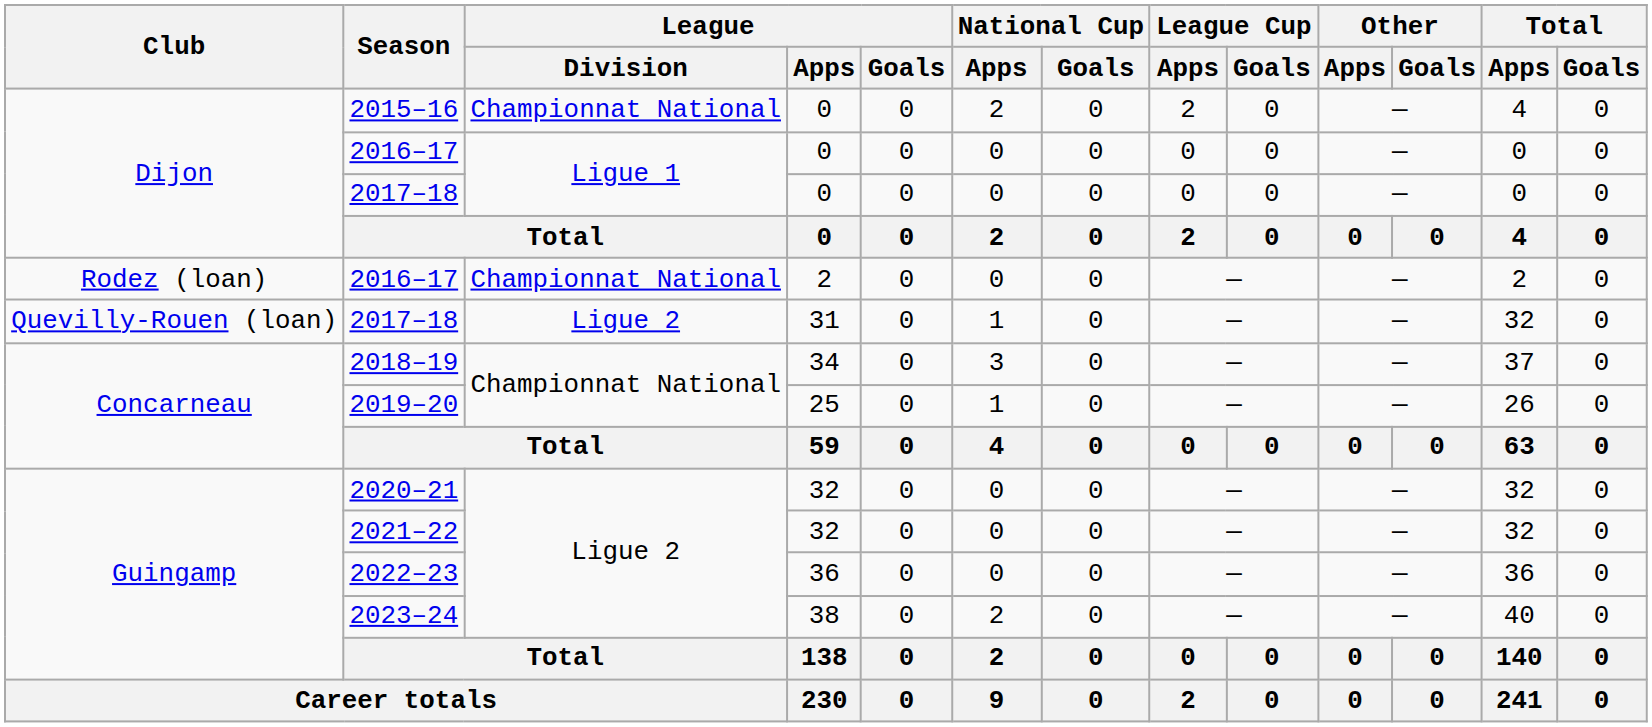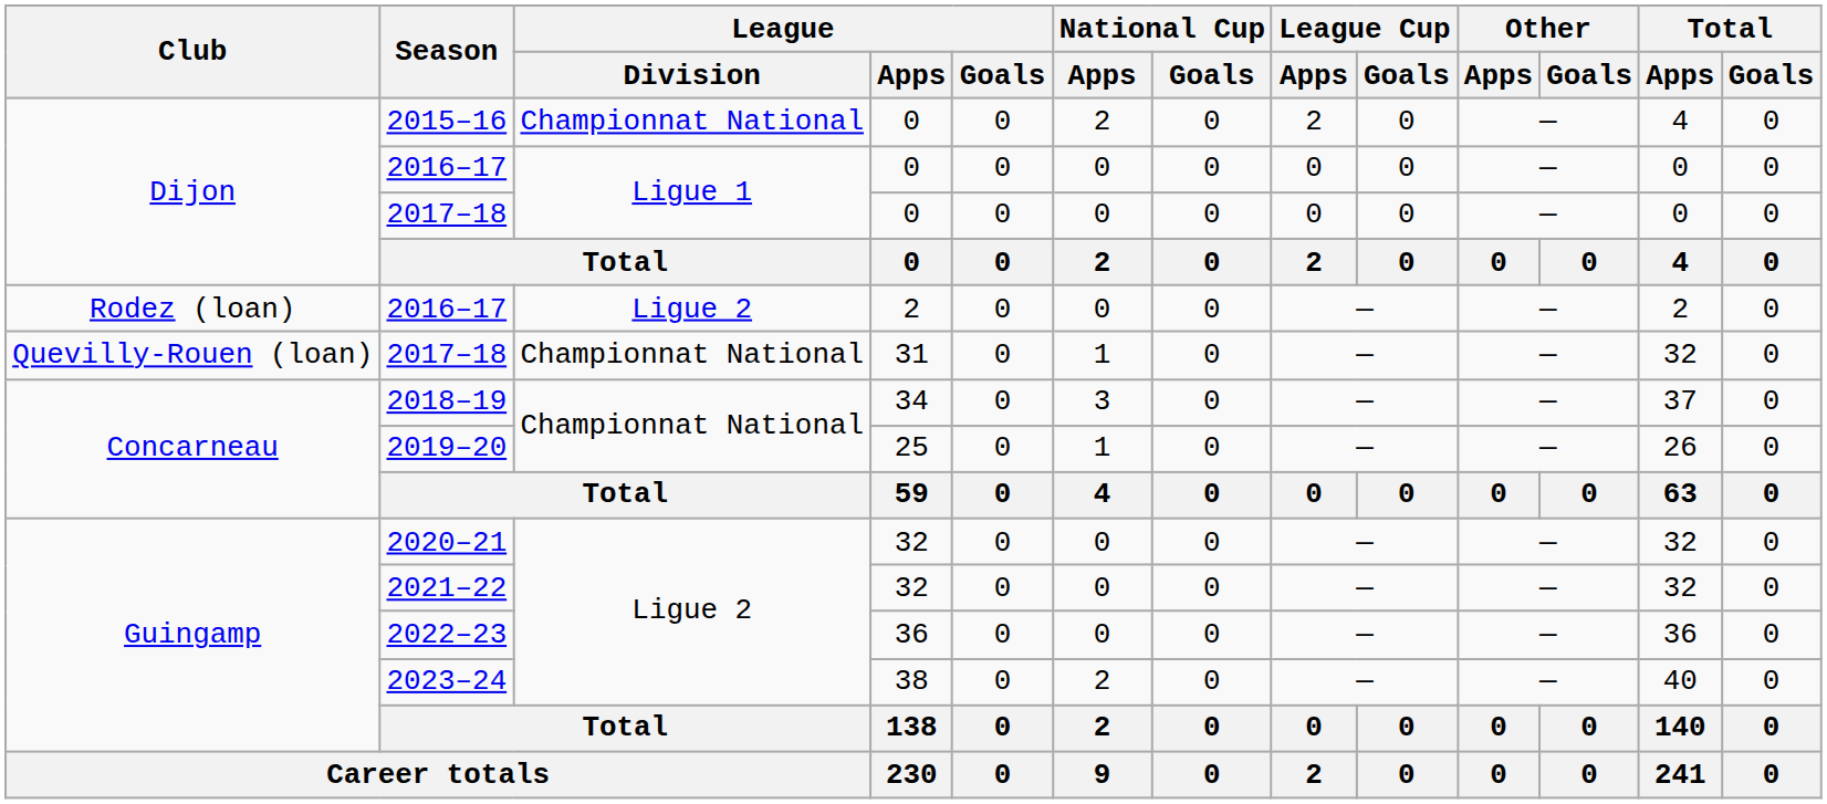 <table class="wikitable" style="text-align:center">
 <tr>
 <th rowspan="2">Club</th>
 <th rowspan="2">Season</th>
 <th colspan="3">League</th>
 <th colspan="2">National Cup</th>
 <th colspan="2">League Cup</th>
 <th colspan="2">Other</th>
 <th colspan="2">Total</th>
 </tr>
 <tr>
 <th>Division</th>
 <th>Apps</th>
 <th>Goals</th>
 <th>Apps</th>
 <th>Goals</th>
 <th>Apps</th>
 <th>Goals</th>
 <th>Apps</th>
 <th>Goals</th>
 <th>Apps</th>
 <th>Goals</th>
 </tr>
 <tr>
 <td rowspan="4"><a href='#'>Dijon</a></td>
 <td><a href='#'>2015–16</a></td>
 <td><a href='#'>Championnat National</a></td>
 <td>0</td>
 <td>0</td>
 <td>2</td>
 <td>0</td>
 <td>2</td>
 <td>0</td>
 <td colspan="2">—</td>
 <td>4</td>
 <td>0</td>
 </tr>
 <tr>
 <td><a href='#'>2016–17</a></td>
 <td rowspan="2"><a href='#'>Ligue 1</a></td>
 <td>0</td>
 <td>0</td>
 <td>0</td>
 <td>0</td>
 <td>0</td>
 <td>0</td>
 <td colspan="2">—</td>
 <td>0</td>
 <td>0</td>
 </tr>
 <tr>
 <td><a href='#'>2017–18</a></td>
 <td>0</td>
 <td>0</td>
 <td>0</td>
 <td>0</td>
 <td>0</td>
 <td>0</td>
 <td colspan="2">—</td>
 <td>0</td>
 <td>0</td>
 </tr>
 <tr>
 <th colspan="2">Total</th>
 <th>0</th>
 <th>0</th>
 <th>2</th>
 <th>0</th>
 <th>2</th>
 <th>0</th>
 <th>0</th>
 <th>0</th>
 <th>4</th>
 <th>0</th>
 </tr>
 <tr>
 <td><a href='#'>Rodez</a> (loan)</td>
 <td><a href='#'>2016–17</a></td>
-<td><a href='#'>Championnat National</a></td>
+<td><a href='#'>Ligue 2</a></td>
 <td>2</td>
 <td>0</td>
 <td>0</td>
 <td>0</td>
 <td colspan="2">—</td>
 <td colspan="2">—</td>
 <td>2</td>
 <td>0</td>
 </tr>
 <tr>
 <td><a href='#'>Quevilly-Rouen</a> (loan)</td>
 <td><a href='#'>2017–18</a></td>
-<td><a href='#'>Ligue 2</a></td>
+<td>Championnat National</td>
 <td>31</td>
 <td>0</td>
 <td>1</td>
 <td>0</td>
 <td colspan="2">—</td>
 <td colspan="2">—</td>
 <td>32</td>
 <td>0</td>
 </tr>
 <tr>
 <td rowspan="3"><a href='#'>Concarneau</a></td>
 <td><a href='#'>2018–19</a></td>
 <td rowspan="2">Championnat National</td>
 <td>34</td>
 <td>0</td>
 <td>3</td>
 <td>0</td>
 <td colspan="2">—</td>
 <td colspan="2">—</td>
 <td>37</td>
 <td>0</td>
 </tr>
 <tr>
 <td><a href='#'>2019–20</a></td>
 <td>25</td>
 <td>0</td>
 <td>1</td>
 <td>0</td>
 <td colspan="2">—</td>
 <td colspan="2">—</td>
 <td>26</td>
 <td>0</td>
 </tr>
 <tr>
 <th colspan="2">Total</th>
 <th>59</th>
 <th>0</th>
 <th>4</th>
 <th>0</th>
 <th>0</th>
 <th>0</th>
 <th>0</th>
 <th>0</th>
 <th>63</th>
 <th>0</th>
 </tr>
 <tr>
 <td rowspan="5"><a href='#'>Guingamp</a></td>
 <td><a href='#'>2020–21</a></td>
 <td rowspan="4">Ligue 2</td>
 <td>32</td>
 <td>0</td>
 <td>0</td>
 <td>0</td>
 <td colspan="2">—</td>
 <td colspan="2">—</td>
 <td>32</td>
 <td>0</td>
 </tr>
 <tr>
 <td><a href='#'>2021–22</a></td>
 <td>32</td>
 <td>0</td>
 <td>0</td>
 <td>0</td>
 <td colspan="2">—</td>
 <td colspan="2">—</td>
 <td>32</td>
 <td>0</td>
 </tr>
 <tr>
 <td><a href='#'>2022–23</a></td>
 <td>36</td>
 <td>0</td>
 <td>0</td>
 <td>0</td>
 <td colspan="2">—</td>
 <td colspan="2">—</td>
 <td>36</td>
 <td>0</td>
 </tr>
 <tr>
 <td><a href='#'>2023–24</a></td>
 <td>38</td>
 <td>0</td>
 <td>2</td>
 <td>0</td>
 <td colspan="2">—</td>
 <td colspan="2">—</td>
 <td>40</td>
 <td>0</td>
 </tr>
 <tr>
 <th colspan="2">Total</th>
 <th>138</th>
 <th>0</th>
 <th>2</th>
 <th>0</th>
 <th>0</th>
 <th>0</th>
 <th>0</th>
 <th>0</th>
 <th>140</th>
 <th>0</th>
 </tr>
 <tr>
 <th colspan="3">Career totals</th>
 <th>230</th>
 <th>0</th>
 <th>9</th>
 <th>0</th>
 <th>2</th>
 <th>0</th>
 <th>0</th>
 <th>0</th>
 <th>241</th>
 <th>0</th>
 </tr>
 </table>
